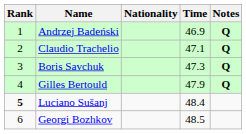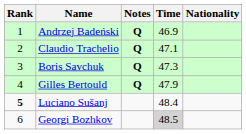 <table class="wikitable sortable" style="text-align:center">
 <tr>
 <th>Rank</th>
 <th>Name</th>
+<th>Notes</th>
+<th>Time</th>
 <th>Nationality</th>
-<th>Time</th>
-<th>Notes</th>
 </tr>
 <tr bgcolor=ccffcc>
 <td>1</td>
 <td align=left><a href='#'>Andrzej Badeński</a></td>
+<td><strong>Q</strong></td>
+<td>46.9</td>
 <td align=left></td>
-<td>46.9</td>
-<td><strong>Q</strong></td>
 </tr>
 <tr bgcolor=ccffcc>
 <td>2</td>
 <td align=left><a href='#'>Claudio Trachelio</a></td>
+<td><strong>Q</strong></td>
+<td>47.1</td>
 <td align=left></td>
-<td>47.1</td>
-<td><strong>Q</strong></td>
 </tr>
 <tr bgcolor=ccffcc>
 <td>3</td>
 <td align=left><a href='#'>Boris Savchuk</a></td>
+<td><strong>Q</strong></td>
+<td>47.3</td>
 <td align=left></td>
-<td>47.3</td>
-<td><strong>Q</strong></td>
 </tr>
 <tr bgcolor=ccffcc>
 <td>4</td>
 <td align=left><a href='#'>Gilles Bertould</a></td>
+<td><strong>Q</strong></td>
+<td>47.9</td>
 <td align=left></td>
-<td>47.9</td>
-<td><strong>Q</strong></td>
 </tr>
 <tr>
 <td><strong>5</strong></td>
 <td align=left><a href='#'>Luciano Sušanj</a></td>
+<td></td>
+<td>48.4</td>
 <td align=left></td>
-<td>48.4</td>
-<td></td>
 </tr>
 <tr>
 <td>6</td>
 <td align=left><a href='#'>Georgi Bozhkov</a></td>
+<td></td>
+<td style="background: lightgrey;">48.5</td>
 <td align=left></td>
-<td>48.5</td>
-<td></td>
 </tr>
 </table>
